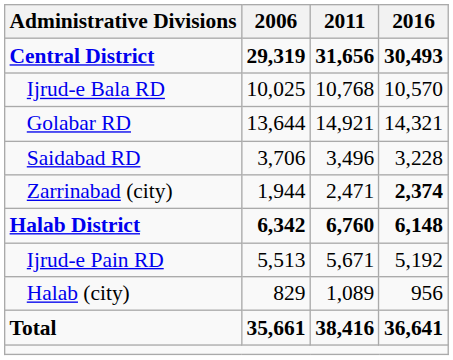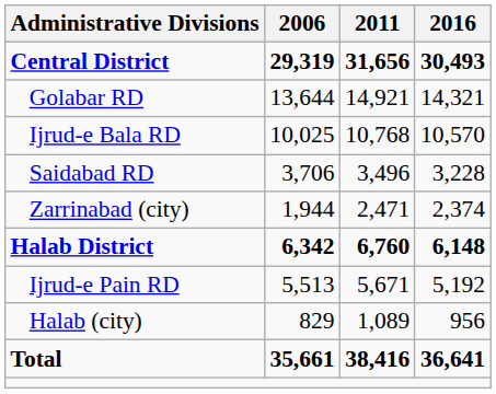 <table class="wikitable">
 <tr>
 <th>Administrative Divisions</th>
 <th>2006</th>
 <th>2011</th>
 <th>2016</th>
 </tr>
 <tr>
 <td><strong><a href='#'>Central District</a></strong></td>
 <td style="text-align: right;"><strong>29,319</strong></td>
 <td style="text-align: right;"><strong>31,656</strong></td>
 <td style="text-align: right;"><strong>30,493</strong></td>
 </tr>
 <tr>
+<td style="padding-left: 1em;"><a href='#'>Golabar RD</a></td>
+<td style="text-align: right;">13,644</td>
+<td style="text-align: right;">14,921</td>
+<td style="text-align: right;">14,321</td>
+</tr>
+<tr>
 <td style="padding-left: 1em;"><a href='#'>Ijrud-e Bala RD</a></td>
 <td style="text-align: right;">10,025</td>
 <td style="text-align: right;">10,768</td>
 <td style="text-align: right;">10,570</td>
-</tr>
-<tr>
-<td style="padding-left: 1em;"><a href='#'>Golabar RD</a></td>
-<td style="text-align: right;">13,644</td>
-<td style="text-align: right;">14,921</td>
-<td style="text-align: right;">14,321</td>
 </tr>
 <tr>
 <td style="padding-left: 1em;"><a href='#'>Saidabad RD</a></td>
 <td style="text-align: right;">3,706</td>
 <td style="text-align: right;">3,496</td>
 <td style="text-align: right;">3,228</td>
 </tr>
 <tr>
 <td style="padding-left: 1em;"><a href='#'>Zarrinabad</a> (city)</td>
 <td style="text-align: right;">1,944</td>
 <td style="text-align: right;">2,471</td>
-<td style="text-align: right;"><strong>2,374</strong></td>
+<td style="text-align: right;">2,374</td>
 </tr>
 <tr>
 <td><strong><a href='#'>Halab District</a></strong></td>
 <td style="text-align: right;"><strong>6,342</strong></td>
 <td style="text-align: right;"><strong>6,760</strong></td>
 <td style="text-align: right;"><strong>6,148</strong></td>
 </tr>
 <tr>
 <td style="padding-left: 1em;"><a href='#'>Ijrud-e Pain RD</a></td>
 <td style="text-align: right;">5,513</td>
 <td style="text-align: right;">5,671</td>
 <td style="text-align: right;">5,192</td>
 </tr>
 <tr>
 <td style="padding-left: 1em;"><a href='#'>Halab</a> (city)</td>
 <td style="text-align: right;">829</td>
 <td style="text-align: right;">1,089</td>
 <td style="text-align: right;">956</td>
 </tr>
 <tr>
 <td><strong>Total</strong></td>
 <td style="text-align: right;"><strong>35,661</strong></td>
 <td style="text-align: right;"><strong>38,416</strong></td>
 <td style="text-align: right;"><strong>36,641</strong></td>
 </tr>
 <tr>
 <td colspan=4></td>
 </tr>
 </table>
